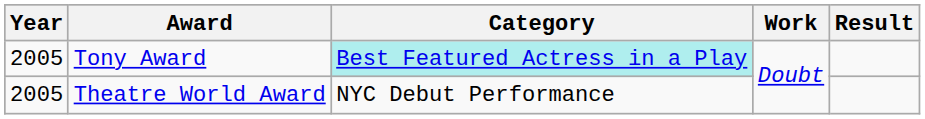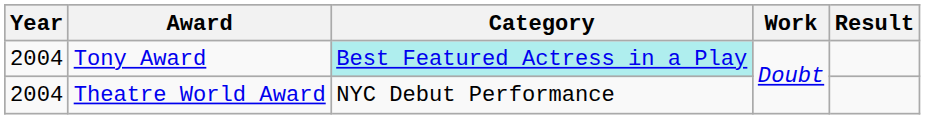 <table class="wikitable">
 <tr>
 <th>Year</th>
 <th>Award</th>
 <th>Category</th>
 <th>Work</th>
 <th>Result</th>
 </tr>
 <tr>
-<td>2005</td>
+<td>2004</td>
 <td><a href='#'>Tony Award</a></td>
 <td style="background: paleturquoise;"><a href='#'>Best Featured Actress in a Play</a></td>
 <td rowspan=2><em><a href='#'>Doubt</a></em></td>
 <td></td>
 </tr>
 <tr>
-<td>2005</td>
+<td>2004</td>
 <td><a href='#'>Theatre World Award</a></td>
 <td>NYC Debut Performance</td>
 <td></td>
 </tr>
 </table>
